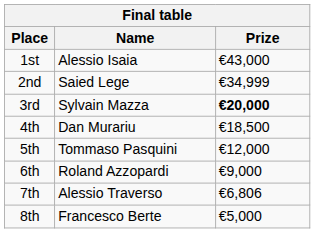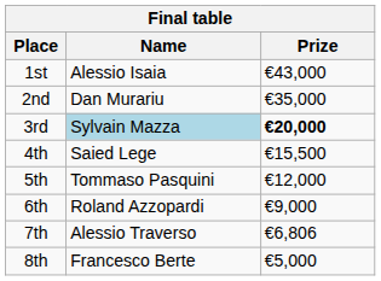 <table class="wikitable">
 <tr>
 <th colspan="3">Final table</th>
 </tr>
 <tr>
 <th style="width:50px;">Place</th>
 <th style="width:175px;">Name</th>
 <th style="width:100px;">Prize</th>
 </tr>
 <tr>
 <td style="text-align:center;">1st</td>
 <td> Alessio Isaia</td>
 <td>€43,000</td>
 </tr>
 <tr>
 <td style="text-align:center;">2nd</td>
-<td> Saied Lege</td>
-<td>€34,999</td>
+<td> Dan Murariu</td>
+<td>€35,000</td>
 </tr>
 <tr>
 <td style="text-align:center;">3rd</td>
-<td> Sylvain Mazza</td>
+<td style="background: lightblue;"> Sylvain Mazza</td>
 <td><strong>€20,000</strong></td>
 </tr>
 <tr>
 <td style="text-align:center;">4th</td>
-<td> Dan Murariu</td>
-<td>€18,500</td>
+<td> Saied Lege</td>
+<td>€15,500</td>
 </tr>
 <tr>
 <td style="text-align:center;">5th</td>
 <td> Tommaso Pasquini</td>
 <td>€12,000</td>
 </tr>
 <tr>
 <td style="text-align:center;">6th</td>
 <td> Roland Azzopardi</td>
 <td>€9,000</td>
 </tr>
 <tr>
 <td style="text-align:center;">7th</td>
 <td> Alessio Traverso</td>
 <td>€6,806</td>
 </tr>
 <tr>
 <td style="text-align:center;">8th</td>
 <td> Francesco Berte</td>
 <td>€5,000</td>
 </tr>
 </table>
